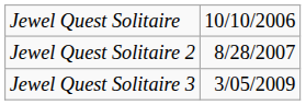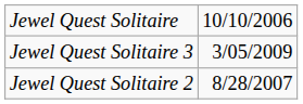 <table class="wikitable" style="text-align:right">
 <tr>
 <td style="text-align:left"><em>Jewel Quest Solitaire</em></td>
 <td>10/10/2006</td>
 </tr>
 <tr>
+<td style="text-align:left"><em>Jewel Quest Solitaire 3</em></td>
+<td>3/05/2009</td>
+</tr>
+<tr>
 <td style="text-align:left"><em>Jewel Quest Solitaire 2</em></td>
 <td>8/28/2007</td>
 </tr>
-<tr>
-<td style="text-align:left"><em>Jewel Quest Solitaire 3</em></td>
-<td>3/05/2009</td>
-</tr>
 </table>
